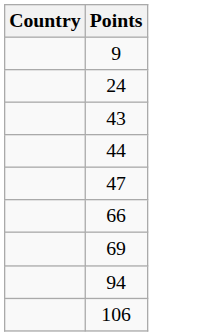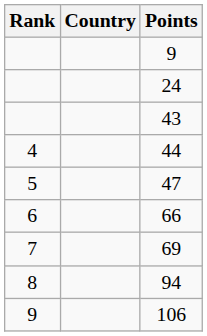 <table class="wikitable sortable" style=" text-align:center; font-size:95%;">
 <tr>
+<th>Rank</th>
 <th>Country</th>
 <th>Points</th>
 </tr>
 <tr>
+<td></td>
 <td align=left></td>
 <td>9</td>
 </tr>
 <tr>
+<td></td>
 <td align=left></td>
 <td>24</td>
 </tr>
 <tr>
+<td></td>
 <td align=left></td>
 <td>43</td>
 </tr>
 <tr>
+<td>4</td>
 <td align=left></td>
 <td>44</td>
 </tr>
 <tr>
+<td>5</td>
 <td align=left></td>
 <td>47</td>
 </tr>
 <tr>
+<td>6</td>
 <td align=left></td>
 <td>66</td>
 </tr>
 <tr>
+<td>7</td>
 <td align=left></td>
 <td>69</td>
 </tr>
 <tr>
+<td>8</td>
 <td align=left></td>
 <td>94</td>
 </tr>
 <tr>
+<td>9</td>
 <td align=left></td>
 <td>106</td>
 </tr>
 </table>
